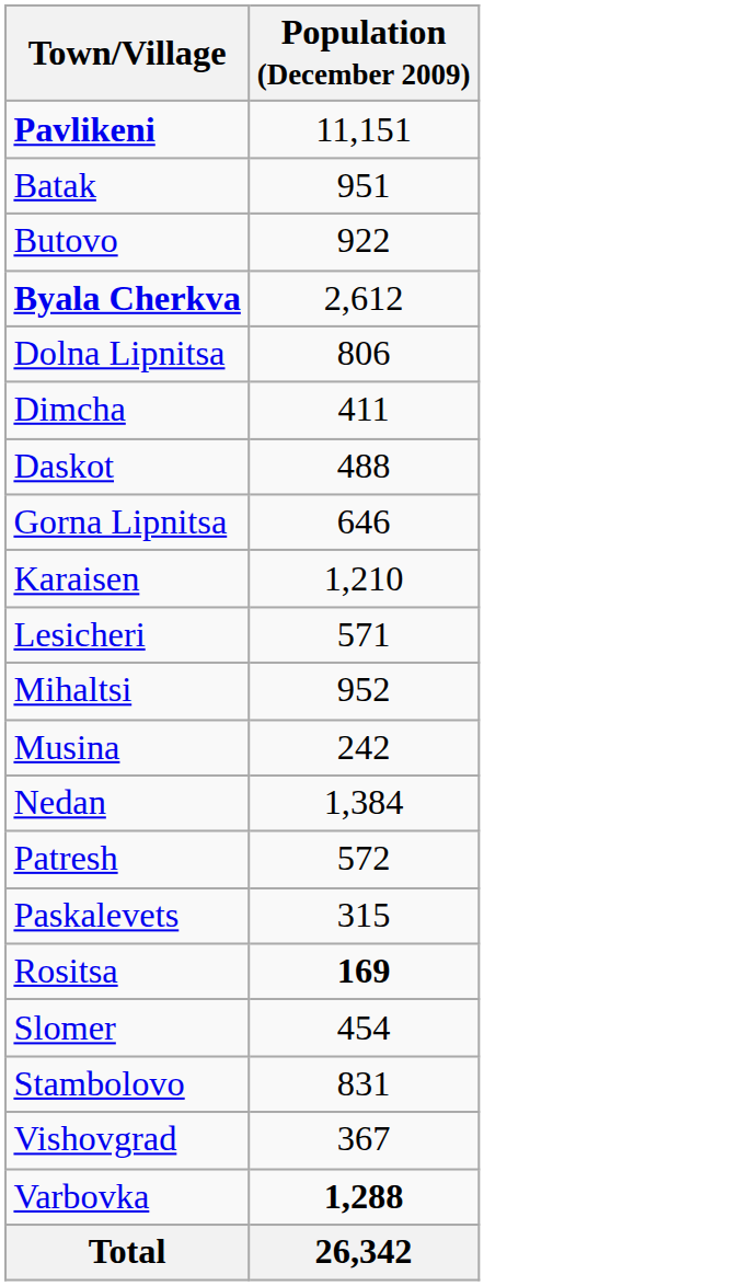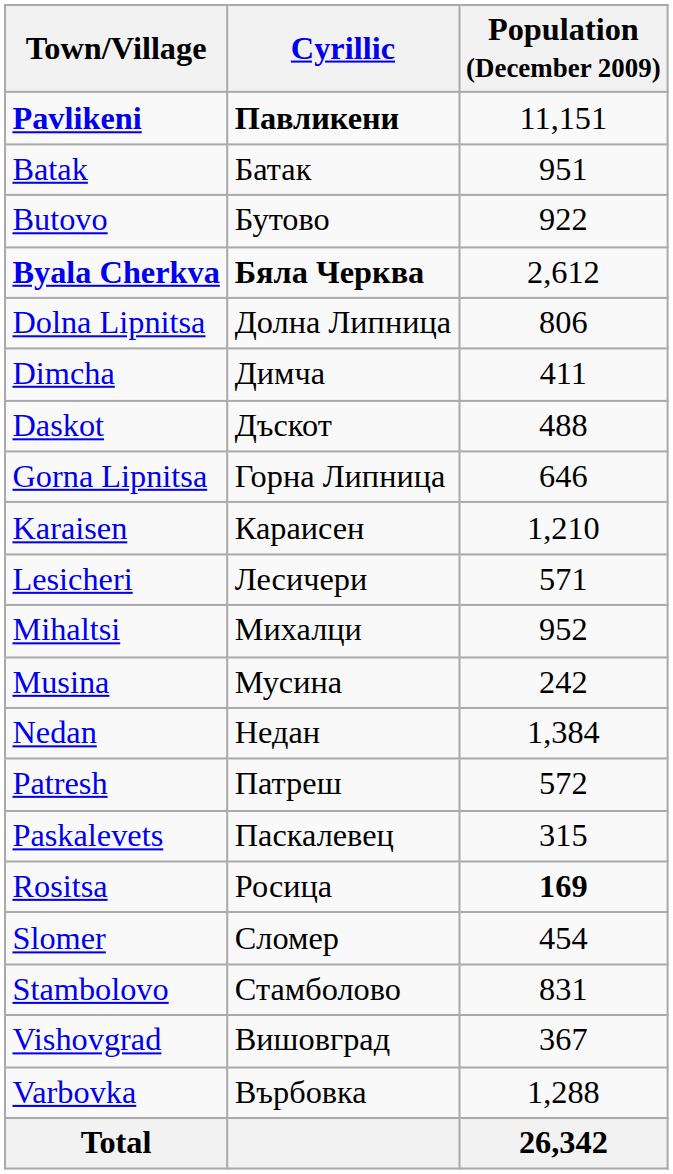 <table class="wikitable sortable">
 <tr>
 <th>Town/Village</th>
+<th><a href='#'>Cyrillic</a></th>
 <th>Population<br><small>(December 2009)</small></th>
 </tr>
 <tr>
 <td><strong><a href='#'>Pavlikeni</a></strong></td>
+<td><strong>Павликени</strong></td>
 <td align="center">11,151</td>
 </tr>
 <tr>
 <td><a href='#'>Batak</a></td>
+<td>Батак</td>
 <td align="center">951</td>
 </tr>
 <tr>
 <td><a href='#'>Butovo</a></td>
+<td>Бутово</td>
 <td align="center">922</td>
 </tr>
 <tr>
 <td><strong><a href='#'>Byala Cherkva</a></strong></td>
+<td><strong>Бяла Черква</strong></td>
 <td align="center">2,612</td>
 </tr>
 <tr>
 <td><a href='#'>Dolna Lipnitsa</a></td>
+<td>Долна Липница</td>
 <td align="center">806</td>
 </tr>
 <tr>
 <td><a href='#'>Dimcha</a></td>
+<td>Димча</td>
 <td align="center">411</td>
 </tr>
 <tr>
 <td><a href='#'>Daskot</a></td>
+<td>Дъскот</td>
 <td align="center">488</td>
 </tr>
 <tr>
 <td><a href='#'>Gorna Lipnitsa</a></td>
+<td>Горна Липница</td>
 <td align="center">646</td>
 </tr>
 <tr>
 <td><a href='#'>Karaisen</a></td>
+<td>Караисен</td>
 <td align="center">1,210</td>
 </tr>
 <tr>
 <td><a href='#'>Lesicheri</a></td>
+<td>Лесичери</td>
 <td align="center">571</td>
 </tr>
 <tr>
 <td><a href='#'>Mihaltsi</a></td>
+<td>Михалци</td>
 <td align="center">952</td>
 </tr>
 <tr>
 <td><a href='#'>Musina</a></td>
+<td>Мусина</td>
 <td align="center">242</td>
 </tr>
 <tr>
 <td><a href='#'>Nedan</a></td>
+<td>Недан</td>
 <td align="center">1,384</td>
 </tr>
 <tr>
 <td><a href='#'>Patresh</a></td>
+<td>Патреш</td>
 <td align="center">572</td>
 </tr>
 <tr>
 <td><a href='#'>Paskalevets</a></td>
+<td>Паскалевец</td>
 <td align="center">315</td>
 </tr>
 <tr>
 <td><a href='#'>Rositsa</a></td>
+<td>Росица</td>
 <td align="center"><strong>169</strong></td>
 </tr>
 <tr>
 <td><a href='#'>Slomer</a></td>
+<td>Сломер</td>
 <td align="center">454</td>
 </tr>
 <tr>
 <td><a href='#'>Stambolovo</a></td>
+<td>Стамболово</td>
 <td align="center">831</td>
 </tr>
 <tr>
 <td><a href='#'>Vishovgrad</a></td>
+<td>Вишовград</td>
 <td align="center">367</td>
 </tr>
 <tr>
 <td><a href='#'>Varbovka</a></td>
-<td align="center"><strong>1,288</strong></td>
+<td>Върбовка</td>
+<td align="center">1,288</td>
 </tr>
 <tr>
 <th>Total</th>
+<th></th>
 <th align="center">26,342</th>
 </tr>
 </table>
